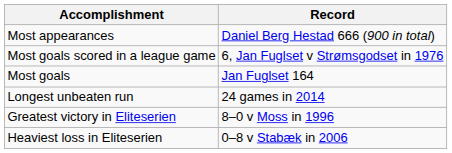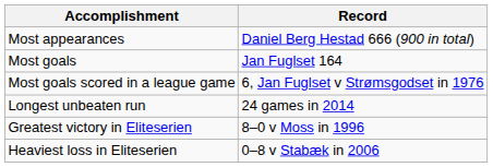 <table class="wikitable">
 <tr>
 <th>Accomplishment</th>
 <th>Record</th>
 </tr>
 <tr>
 <td>Most appearances</td>
 <td><a href='#'>Daniel Berg Hestad</a> 666 (<em>900 in total</em>)</td>
 </tr>
 <tr>
+<td>Most goals</td>
+<td><a href='#'>Jan Fuglset</a> 164</td>
+</tr>
+<tr>
 <td>Most goals scored in a league game</td>
 <td>6, <a href='#'>Jan Fuglset</a> v <a href='#'>Strømsgodset</a> in <a href='#'>1976</a></td>
-</tr>
-<tr>
-<td>Most goals</td>
-<td><a href='#'>Jan Fuglset</a> 164</td>
 </tr>
 <tr>
 <td>Longest unbeaten run</td>
 <td>24 games in <a href='#'>2014</a></td>
 </tr>
 <tr>
 <td>Greatest victory in <a href='#'>Eliteserien</a></td>
 <td>8–0 v <a href='#'>Moss</a> in <a href='#'>1996</a></td>
 </tr>
 <tr>
 <td>Heaviest loss in Eliteserien</td>
 <td>0–8 v <a href='#'>Stabæk</a> in <a href='#'>2006</a></td>
 </tr>
 </table>
